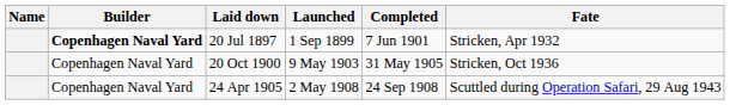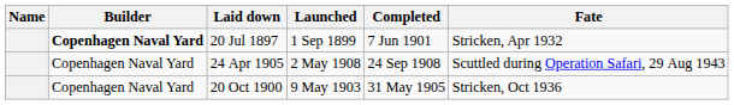 <table class="wikitable plainrowheaders" style="font-size:97%;">
 <tr>
 <th scope="col">Name</th>
 <th scope="col">Builder</th>
 <th scope="col">Laid down</th>
 <th scope="col">Launched</th>
 <th scope="col">Completed</th>
 <th scope="col">Fate</th>
 </tr>
 <tr>
 <th scope="row"></th>
 <td><strong>Copenhagen Naval Yard</strong></td>
 <td>20 Jul 1897</td>
 <td>1 Sep 1899</td>
 <td>7 Jun 1901</td>
 <td data-sort-value="Apr 1932">Stricken, Apr 1932</td>
 </tr>
 <tr>
 <th scope="row"></th>
 <td>Copenhagen Naval Yard</td>
+<td>24 Apr 1905</td>
+<td>2 May 1908</td>
+<td>24 Sep 1908</td>
+<td data-sort-value="29 Aug 1943">Scuttled during <a href='#'>Operation Safari</a>, 29 Aug 1943</td>
+</tr>
+<tr>
+<th scope="row"></th>
+<td>Copenhagen Naval Yard</td>
 <td>20 Oct 1900</td>
 <td>9 May 1903</td>
 <td>31 May 1905</td>
 <td data-sort-value="Oct 1936">Stricken, Oct 1936</td>
 </tr>
-<tr>
-<th scope="row"></th>
-<td>Copenhagen Naval Yard</td>
-<td>24 Apr 1905</td>
-<td>2 May 1908</td>
-<td>24 Sep 1908</td>
-<td data-sort-value="29 Aug 1943">Scuttled during <a href='#'>Operation Safari</a>, 29 Aug 1943</td>
-</tr>
 </table>
